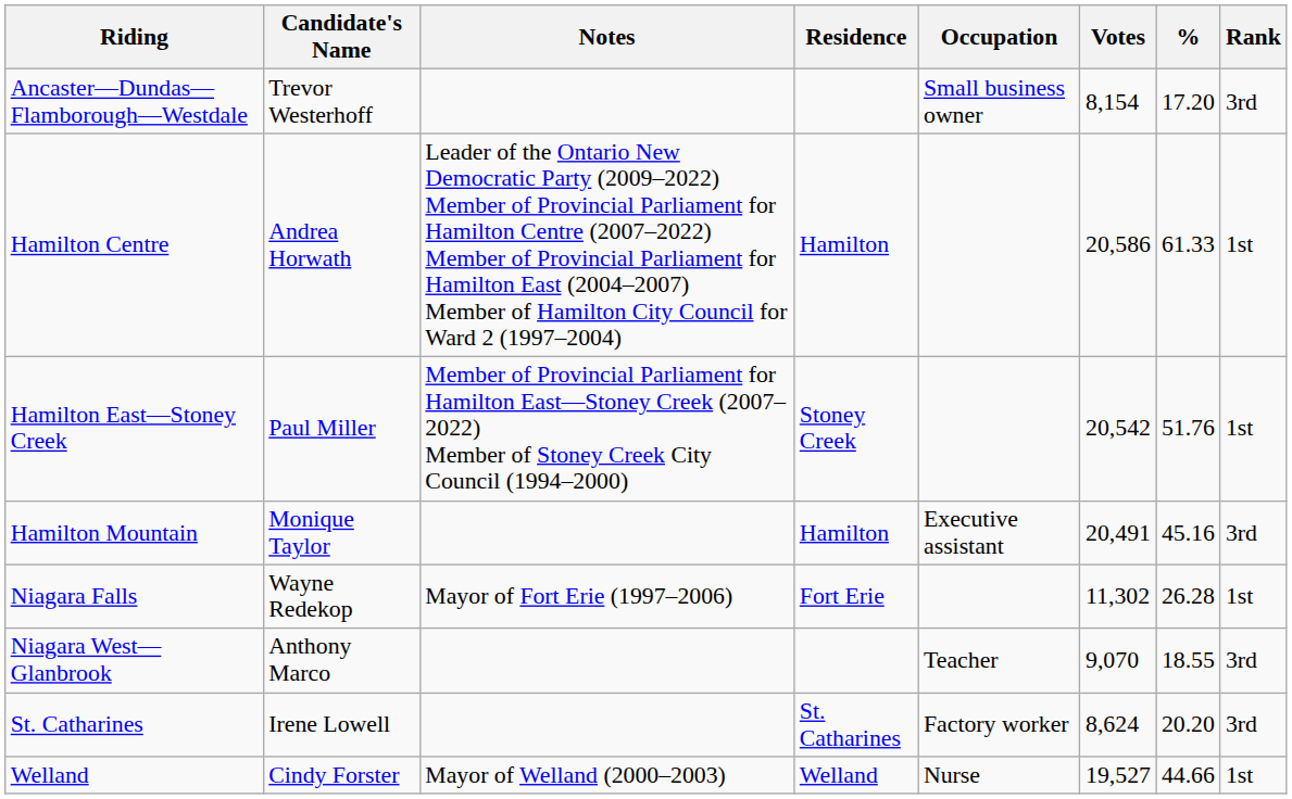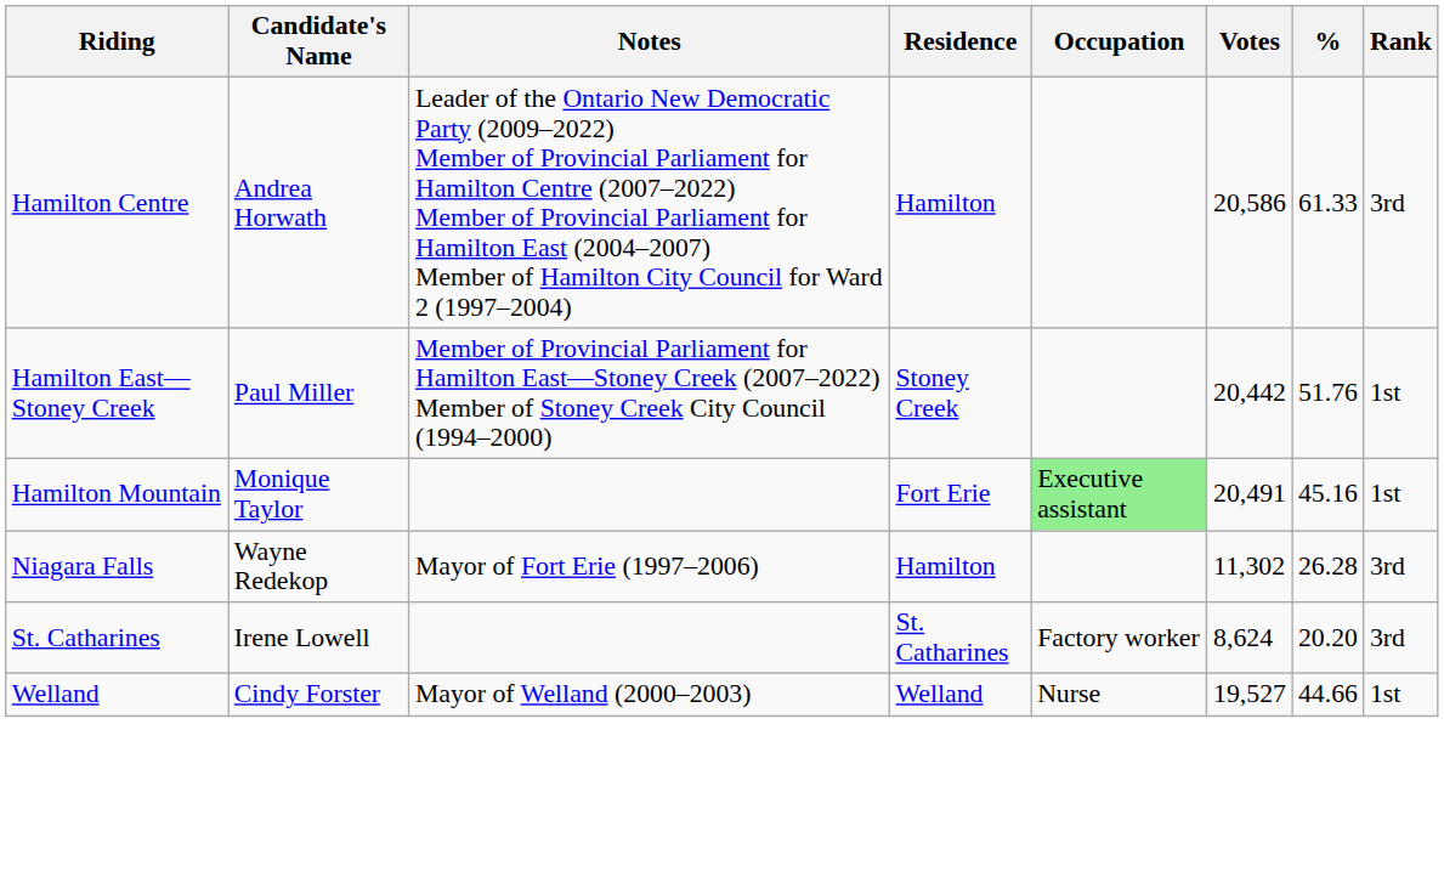 <table class="wikitable sortable">
 <tr>
 <th>Riding<br></th>
 <th>Candidate's Name</th>
 <th>Notes</th>
 <th>Residence</th>
 <th>Occupation</th>
 <th>Votes</th>
 <th>%</th>
 <th>Rank</th>
 </tr>
 <tr>
-<td><a href='#'>Ancaster—Dundas—Flamborough—Westdale</a></td>
-<td>Trevor Westerhoff</td>
-<td></td>
-<td></td>
-<td><a href='#'>Small business</a> owner</td>
-<td>8,154</td>
-<td>17.20</td>
-<td>3rd</td>
-</tr>
-<tr>
 <td><a href='#'>Hamilton Centre</a></td>
 <td><a href='#'>Andrea Horwath</a></td>
 <td>Leader of the <a href='#'>Ontario New Democratic Party</a> (2009–2022) <br> <a href='#'>Member of Provincial Parliament</a> for <a href='#'>Hamilton Centre</a> (2007–2022) <br> <a href='#'>Member of Provincial Parliament</a> for <a href='#'>Hamilton East</a> (2004–2007) <br> Member of <a href='#'>Hamilton City Council</a> for Ward 2 (1997–2004)</td>
 <td><a href='#'>Hamilton</a></td>
 <td></td>
 <td>20,586</td>
 <td>61.33</td>
-<td>1st</td>
+<td>3rd</td>
 </tr>
 <tr>
 <td><a href='#'>Hamilton East—Stoney Creek</a></td>
 <td><a href='#'>Paul Miller</a></td>
 <td><a href='#'>Member of Provincial Parliament</a> for <a href='#'>Hamilton East—Stoney Creek</a> (2007–2022) <br> Member of <a href='#'>Stoney Creek</a> City Council (1994–2000)</td>
 <td><a href='#'>Stoney Creek</a></td>
 <td></td>
-<td>20,542</td>
+<td>20,442</td>
 <td>51.76</td>
 <td>1st</td>
 </tr>
 <tr>
 <td><a href='#'>Hamilton Mountain</a></td>
 <td><a href='#'>Monique Taylor</a></td>
 <td></td>
-<td><a href='#'>Hamilton</a></td>
-<td>Executive assistant</td>
+<td><a href='#'>Fort Erie</a></td>
+<td style="background: lightgreen;">Executive assistant</td>
 <td>20,491</td>
 <td>45.16</td>
-<td>3rd</td>
+<td>1st</td>
 </tr>
 <tr>
 <td><a href='#'>Niagara Falls</a></td>
 <td>Wayne Redekop</td>
 <td>Mayor of <a href='#'>Fort Erie</a> (1997–2006)</td>
-<td><a href='#'>Fort Erie</a></td>
+<td><a href='#'>Hamilton</a></td>
 <td></td>
 <td>11,302</td>
 <td>26.28</td>
-<td>1st</td>
-</tr>
-<tr>
-<td><a href='#'>Niagara West—Glanbrook</a></td>
-<td>Anthony Marco</td>
-<td></td>
-<td></td>
-<td>Teacher</td>
-<td>9,070</td>
-<td>18.55</td>
 <td>3rd</td>
 </tr>
 <tr>
 <td><a href='#'>St. Catharines</a></td>
 <td>Irene Lowell</td>
 <td></td>
 <td><a href='#'>St. Catharines</a></td>
 <td>Factory worker</td>
 <td>8,624</td>
 <td>20.20</td>
 <td>3rd</td>
 </tr>
 <tr>
 <td><a href='#'>Welland</a></td>
 <td><a href='#'>Cindy Forster</a></td>
 <td>Mayor of <a href='#'>Welland</a> (2000–2003)</td>
 <td><a href='#'>Welland</a></td>
 <td>Nurse</td>
 <td>19,527</td>
 <td>44.66</td>
 <td>1st</td>
 </tr>
 </table>
